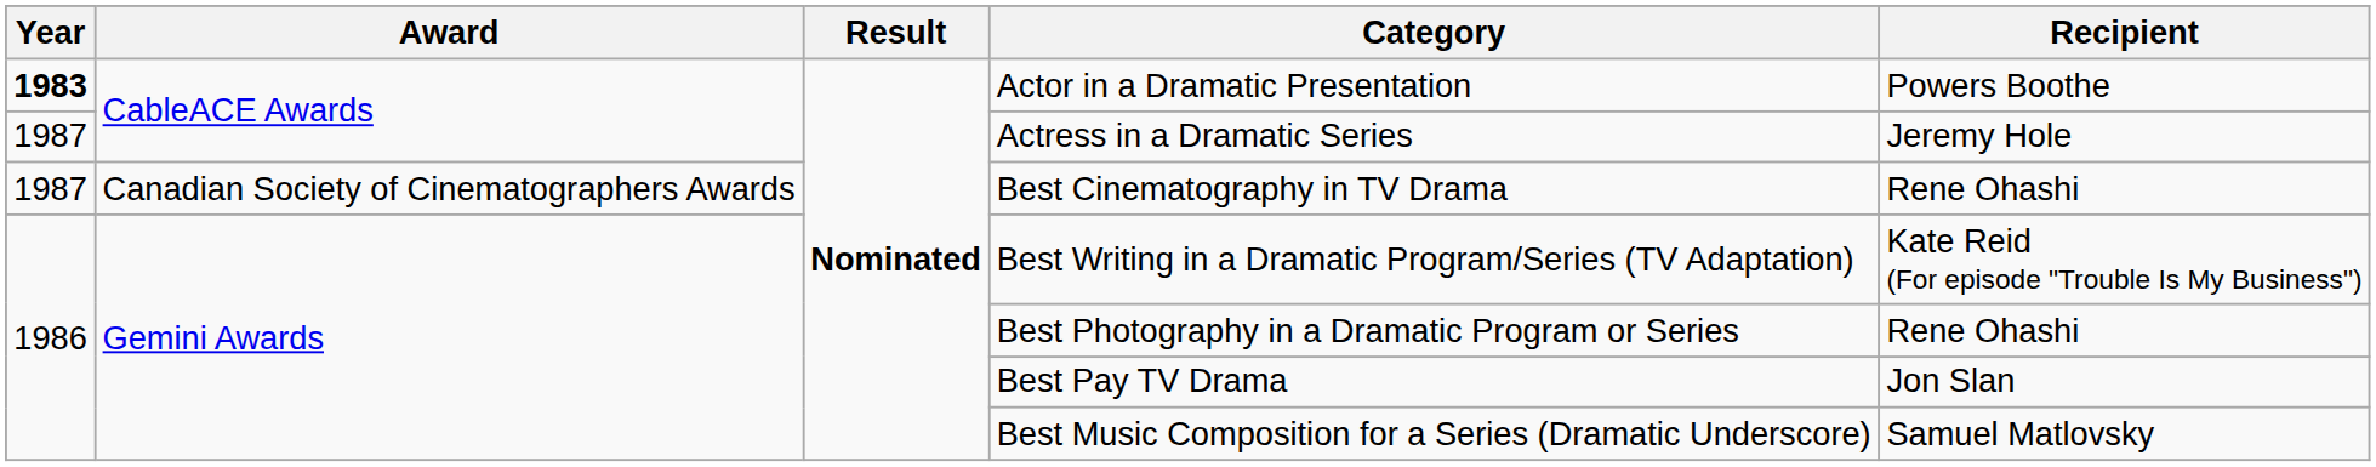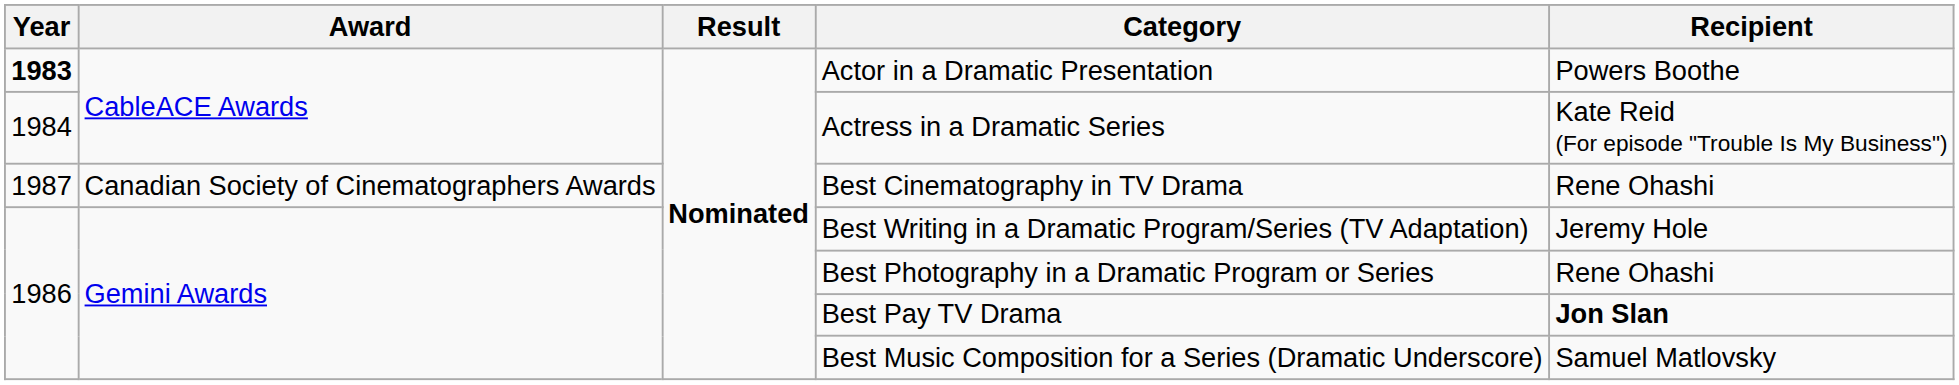 <table class="wikitable" style="font-size: 90%;">
 <tr>
 <th>Year</th>
 <th>Award</th>
 <th>Result</th>
 <th>Category</th>
 <th>Recipient</th>
 </tr>
 <tr>
 <td><strong>1983</strong></td>
 <td rowspan=2><a href='#'>CableACE Awards</a></td>
 <td rowspan=7><strong>Nominated</strong></td>
 <td>Actor in a Dramatic Presentation</td>
 <td>Powers Boothe</td>
 </tr>
 <tr>
-<td>1987</td>
+<td>1984</td>
 <td>Actress in a Dramatic Series</td>
-<td>Jeremy Hole</td>
+<td>Kate Reid<br><small>(For episode "Trouble Is My Business")</small></td>
 </tr>
 <tr>
 <td>1987</td>
 <td>Canadian Society of Cinematographers Awards</td>
 <td>Best Cinematography in TV Drama</td>
 <td>Rene Ohashi</td>
 </tr>
 <tr>
 <td rowspan=4>1986</td>
 <td rowspan=4><a href='#'>Gemini Awards</a></td>
 <td>Best Writing in a Dramatic Program/Series (TV Adaptation)</td>
-<td>Kate Reid<br><small>(For episode "Trouble Is My Business")</small></td>
+<td>Jeremy Hole</td>
 </tr>
 <tr>
 <td>Best Photography in a Dramatic Program or Series</td>
 <td>Rene Ohashi</td>
 </tr>
 <tr>
 <td>Best Pay TV Drama</td>
-<td>Jon Slan</td>
+<td><strong>Jon Slan</strong></td>
 </tr>
 <tr>
 <td>Best Music Composition for a Series (Dramatic Underscore)</td>
 <td>Samuel Matlovsky</td>
 </tr>
 </table>
